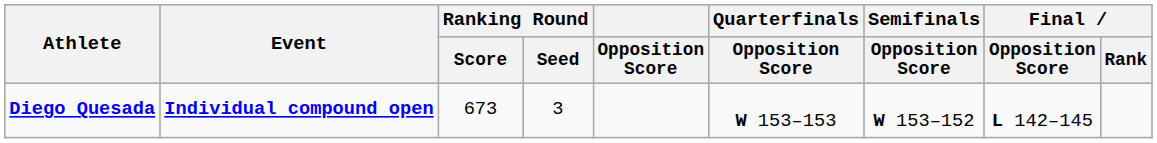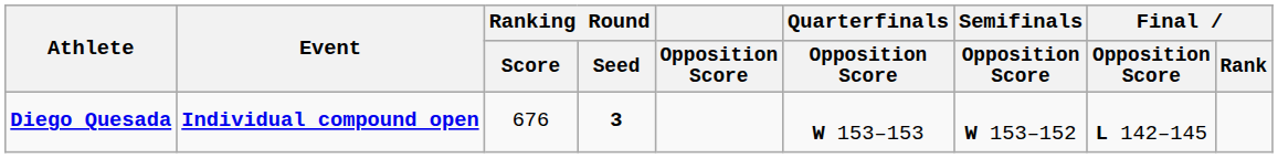 <table class=wikitable style=font-size:90%;text-align:center>
 <tr>
 <th rowspan=2>Athlete</th>
 <th rowspan=2>Event</th>
 <th colspan=2>Ranking Round</th>
 <th></th>
 <th>Quarterfinals</th>
 <th>Semifinals</th>
 <th colspan=2>Final / </th>
 </tr>
 <tr style=font-size:95%>
 <th>Score</th>
 <th>Seed</th>
 <th>Opposition<br>Score</th>
 <th>Opposition<br>Score</th>
 <th>Opposition<br>Score</th>
 <th>Opposition<br>Score</th>
 <th>Rank</th>
 </tr>
 <tr>
 <td align=left><strong><a href='#'>Diego Quesada</a></strong></td>
 <td align=left><strong><a href='#'>Individual compound open</a></strong></td>
-<td>673</td>
-<td>3</td>
+<td>676</td>
+<td><strong>3</strong></td>
 <td></td>
 <td><br><strong>W</strong> 153–153</td>
 <td><br><strong>W</strong> 153–152</td>
 <td><br><strong>L</strong> 142–145</td>
 <td></td>
 </tr>
 </table>
